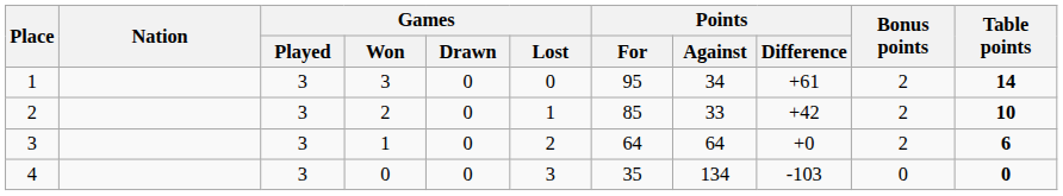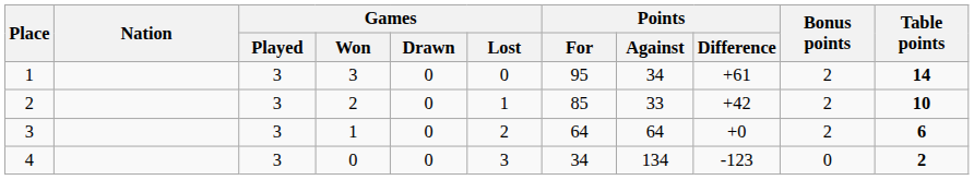 <table class="wikitable" width="98%">
 <tr>
 <th rowspan=2 width="4%">Place</th>
 <th rowspan=2 width="20%">Nation</th>
 <th colspan=4 width="32%">Games</th>
 <th colspan=3 width="24%">Points</th>
 <th rowspan=2 width="10%">Bonus<br>points</th>
 <th rowspan=2 width="10%">Table<br>points</th>
 </tr>
 <tr>
 <th width="8%">Played</th>
 <th width="8%">Won</th>
 <th width="8%">Drawn</th>
 <th width="8%">Lost</th>
 <th width="8%">For</th>
 <th width="8%">Against</th>
 <th width="8%">Difference</th>
 </tr>
 <tr align=center>
 <td>1</td>
 <td align=left></td>
 <td>3</td>
 <td>3</td>
 <td>0</td>
 <td>0</td>
 <td>95</td>
 <td>34</td>
 <td>+61</td>
 <td>2</td>
 <td><strong>14</strong></td>
 </tr>
 <tr align=center>
 <td>2</td>
 <td align=left></td>
 <td>3</td>
 <td>2</td>
 <td>0</td>
 <td>1</td>
 <td>85</td>
 <td>33</td>
 <td>+42</td>
 <td>2</td>
 <td><strong>10</strong></td>
 </tr>
 <tr align=center>
 <td>3</td>
 <td align=left></td>
 <td>3</td>
 <td>1</td>
 <td>0</td>
 <td>2</td>
 <td>64</td>
 <td>64</td>
 <td>+0</td>
 <td>2</td>
 <td><strong>6</strong></td>
 </tr>
 <tr align=center>
 <td>4</td>
 <td align=left></td>
 <td>3</td>
 <td>0</td>
 <td>0</td>
 <td>3</td>
-<td>35</td>
+<td>34</td>
 <td>134</td>
-<td>-103</td>
+<td>-123</td>
 <td>0</td>
-<td><strong>0</strong></td>
+<td><strong>2</strong></td>
 </tr>
 </table>
